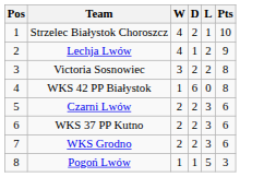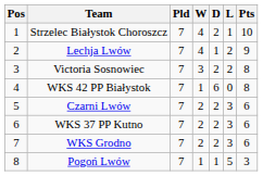 <table class="wikitable" style="text-align: center">
 <tr>
 <th>Pos</th>
 <th>Team</th>
+<th>Pld</th>
 <th>W</th>
 <th>D</th>
 <th>L</th>
 <th>Pts</th>
 </tr>
 <tr>
 <td>1</td>
 <td>Strzelec Białystok Choroszcz</td>
+<td>7</td>
 <td>4</td>
 <td>2</td>
 <td>1</td>
 <td>10</td>
 </tr>
 <tr>
 <td>2</td>
 <td><a href='#'>Lechja Lwów</a></td>
+<td>7</td>
 <td>4</td>
 <td>1</td>
 <td>2</td>
 <td>9</td>
 </tr>
 <tr>
 <td>3</td>
 <td>Victoria Sosnowiec</td>
+<td>7</td>
 <td>3</td>
 <td>2</td>
 <td>2</td>
 <td>8</td>
 </tr>
 <tr>
 <td>4</td>
 <td>WKS 42 PP Białystok</td>
+<td>7</td>
 <td>1</td>
 <td>6</td>
 <td>0</td>
 <td>8</td>
 </tr>
 <tr>
 <td>5</td>
 <td><a href='#'>Czarni Lwów</a></td>
+<td>7</td>
 <td>2</td>
 <td>2</td>
 <td>3</td>
 <td>6</td>
 </tr>
 <tr>
 <td>6</td>
 <td>WKS 37 PP Kutno</td>
+<td>7</td>
 <td>2</td>
 <td>2</td>
 <td>3</td>
 <td>6</td>
 </tr>
 <tr>
 <td>7</td>
 <td><a href='#'>WKS Grodno</a></td>
+<td>7</td>
 <td>2</td>
 <td>2</td>
 <td>3</td>
 <td>6</td>
 </tr>
 <tr>
 <td>8</td>
 <td><a href='#'>Pogoń Lwów</a></td>
+<td>7</td>
 <td>1</td>
 <td>1</td>
 <td>5</td>
 <td>3</td>
 </tr>
 </table>
